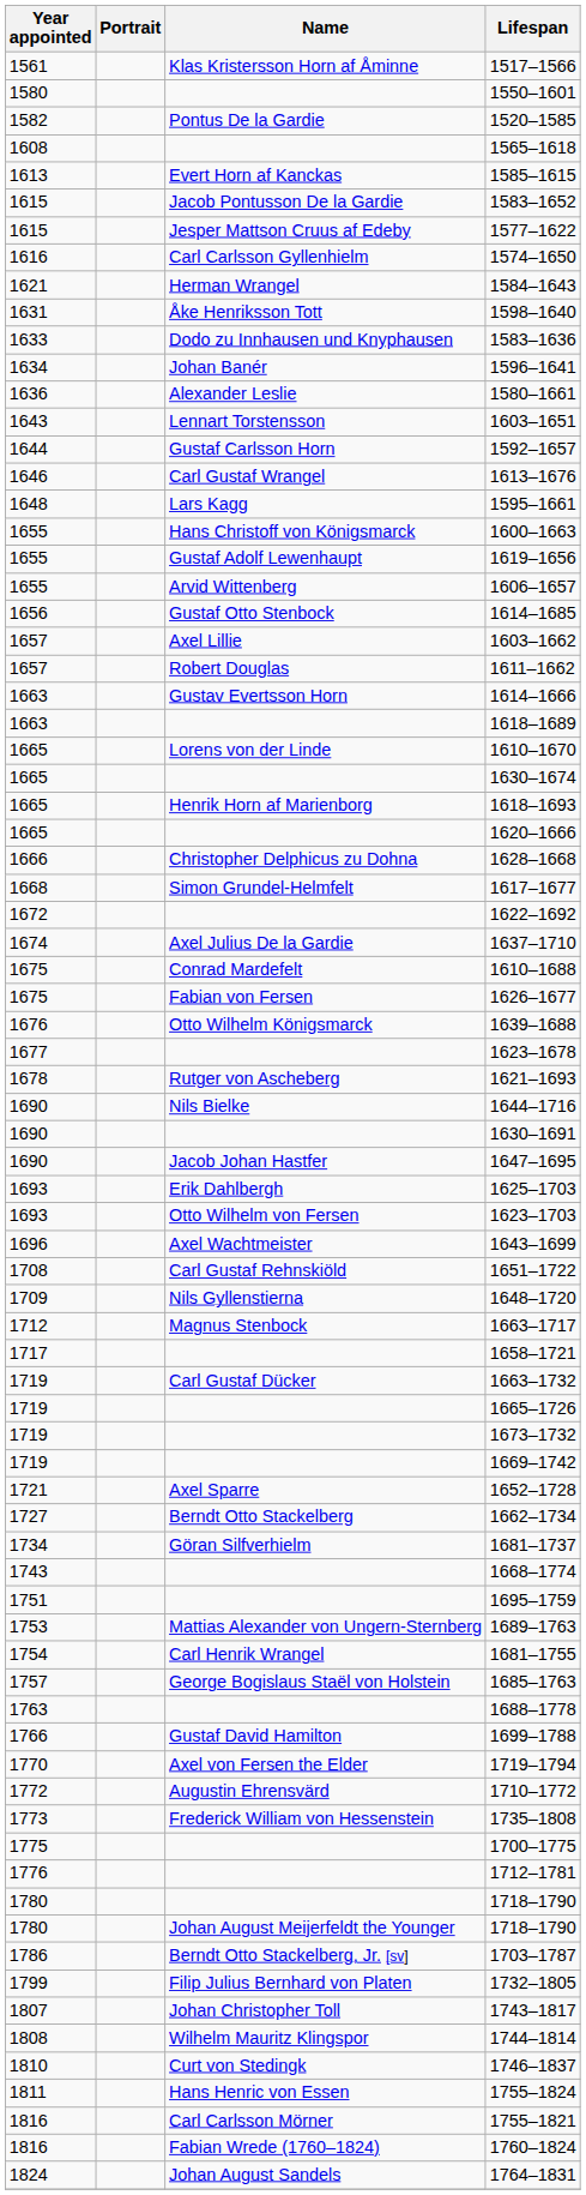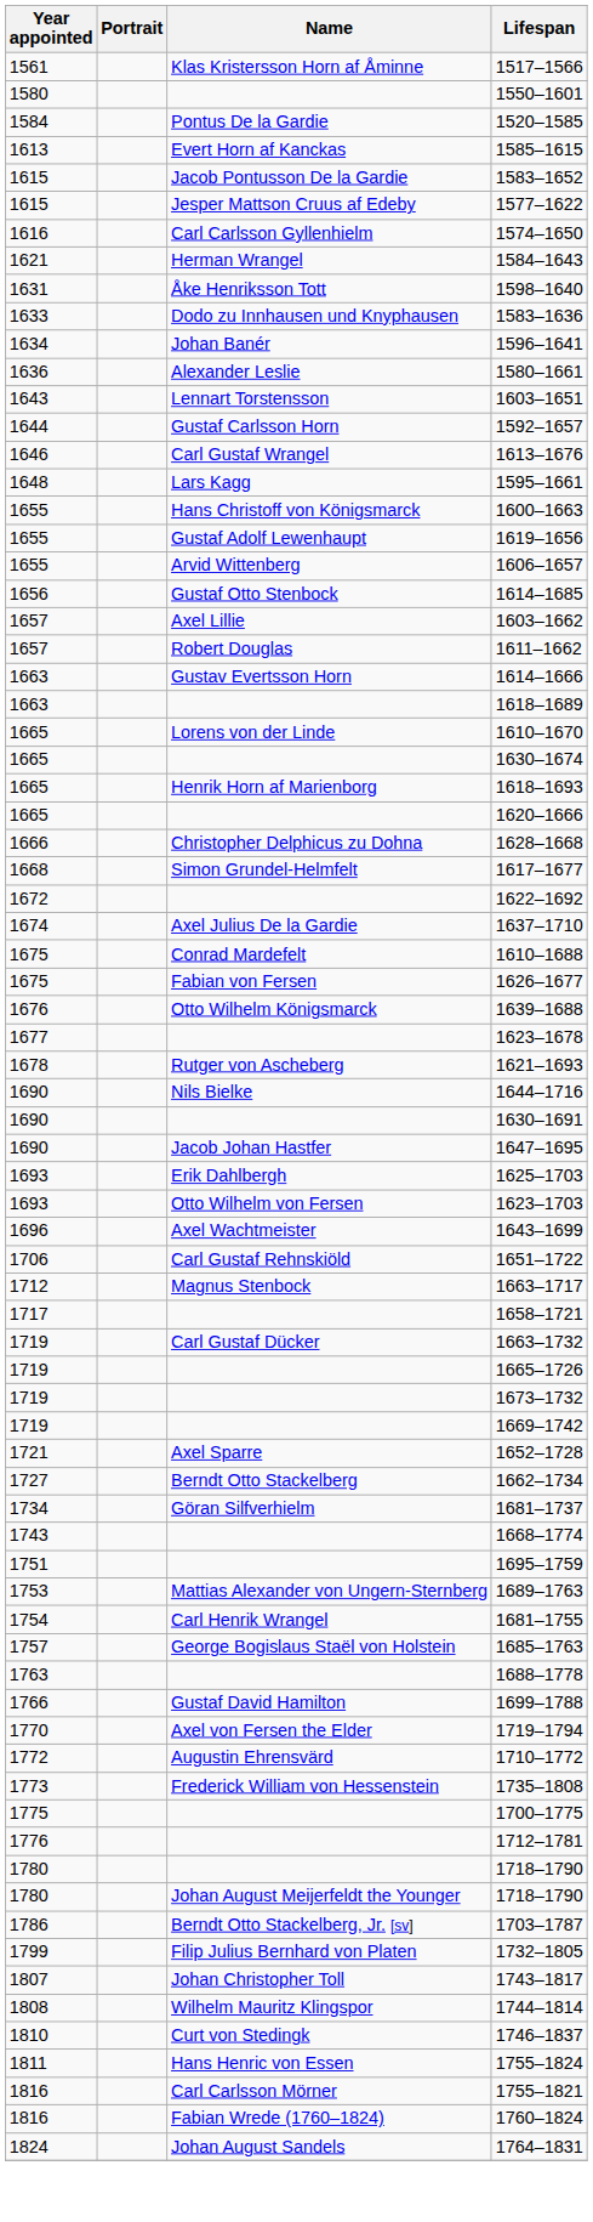 <table class="wikitable sortable">
 <tr>
 <th>Year<br>appointed</th>
 <th class=unsortable>Portrait</th>
 <th>Name</th>
 <th>Lifespan</th>
 </tr>
 <tr>
 <td>1561</td>
 <td></td>
 <td><a href='#'>Klas Kristersson Horn af Åminne</a></td>
 <td>1517–1566</td>
 </tr>
 <tr>
 <td>1580</td>
 <td></td>
 <td></td>
 <td>1550–1601</td>
 </tr>
 <tr>
-<td>1582</td>
+<td>1584</td>
 <td></td>
 <td><a href='#'>Pontus De la Gardie</a></td>
 <td>1520–1585</td>
-</tr>
-<tr>
-<td>1608</td>
-<td></td>
-<td></td>
-<td>1565–1618</td>
 </tr>
 <tr>
 <td>1613</td>
 <td></td>
 <td><a href='#'>Evert Horn af Kanckas</a></td>
 <td>1585–1615</td>
 </tr>
 <tr>
 <td>1615</td>
 <td></td>
 <td><a href='#'>Jacob Pontusson De la Gardie</a></td>
 <td>1583–1652</td>
 </tr>
 <tr>
 <td>1615</td>
 <td></td>
 <td><a href='#'>Jesper Mattson Cruus af Edeby</a></td>
 <td>1577–1622</td>
 </tr>
 <tr>
 <td>1616</td>
 <td></td>
 <td><a href='#'>Carl Carlsson Gyllenhielm</a></td>
 <td>1574–1650</td>
 </tr>
 <tr>
 <td>1621</td>
 <td></td>
 <td><a href='#'>Herman Wrangel</a></td>
 <td>1584–1643</td>
 </tr>
 <tr>
 <td>1631</td>
 <td></td>
 <td><a href='#'>Åke Henriksson Tott</a></td>
 <td>1598–1640</td>
 </tr>
 <tr>
 <td>1633</td>
 <td></td>
 <td><a href='#'>Dodo zu Innhausen und Knyphausen</a></td>
 <td>1583–1636</td>
 </tr>
 <tr>
 <td>1634</td>
 <td></td>
 <td><a href='#'>Johan Banér</a></td>
 <td>1596–1641</td>
 </tr>
 <tr>
 <td>1636</td>
 <td></td>
 <td><a href='#'>Alexander Leslie</a></td>
 <td>1580–1661</td>
 </tr>
 <tr>
 <td>1643</td>
 <td></td>
 <td><a href='#'>Lennart Torstensson</a></td>
 <td>1603–1651</td>
 </tr>
 <tr>
 <td>1644</td>
 <td></td>
 <td><a href='#'>Gustaf Carlsson Horn</a></td>
 <td>1592–1657</td>
 </tr>
 <tr>
 <td>1646</td>
 <td></td>
 <td><a href='#'>Carl Gustaf Wrangel</a></td>
 <td>1613–1676</td>
 </tr>
 <tr>
 <td>1648</td>
 <td></td>
 <td><a href='#'>Lars Kagg</a></td>
 <td>1595–1661</td>
 </tr>
 <tr>
 <td>1655</td>
 <td></td>
 <td><a href='#'>Hans Christoff von Königsmarck</a></td>
 <td>1600–1663</td>
 </tr>
 <tr>
 <td>1655</td>
 <td></td>
 <td><a href='#'>Gustaf Adolf Lewenhaupt</a></td>
 <td>1619–1656</td>
 </tr>
 <tr>
 <td>1655</td>
 <td></td>
 <td><a href='#'>Arvid Wittenberg</a></td>
 <td>1606–1657</td>
 </tr>
 <tr>
 <td>1656</td>
 <td></td>
 <td><a href='#'>Gustaf Otto Stenbock</a></td>
 <td>1614–1685</td>
 </tr>
 <tr>
 <td>1657</td>
 <td></td>
 <td><a href='#'>Axel Lillie</a></td>
 <td>1603–1662</td>
 </tr>
 <tr>
 <td>1657</td>
 <td></td>
 <td><a href='#'>Robert Douglas</a></td>
 <td>1611–1662</td>
 </tr>
 <tr>
 <td>1663</td>
 <td></td>
 <td><a href='#'>Gustav Evertsson Horn</a></td>
 <td>1614–1666</td>
 </tr>
 <tr>
 <td>1663</td>
 <td></td>
 <td></td>
 <td>1618–1689</td>
 </tr>
 <tr>
 <td>1665</td>
 <td></td>
 <td><a href='#'>Lorens von der Linde</a></td>
 <td>1610–1670</td>
 </tr>
 <tr>
 <td>1665</td>
 <td></td>
 <td></td>
 <td>1630–1674</td>
 </tr>
 <tr>
 <td>1665</td>
 <td></td>
 <td><a href='#'>Henrik Horn af Marienborg</a></td>
 <td>1618–1693</td>
 </tr>
 <tr>
 <td>1665</td>
 <td></td>
 <td></td>
 <td>1620–1666</td>
 </tr>
 <tr>
 <td>1666</td>
 <td></td>
 <td><a href='#'>Christopher Delphicus zu Dohna</a></td>
 <td>1628–1668</td>
 </tr>
 <tr>
 <td>1668</td>
 <td></td>
 <td><a href='#'>Simon Grundel-Helmfelt</a></td>
 <td>1617–1677</td>
 </tr>
 <tr>
 <td>1672</td>
 <td></td>
 <td></td>
 <td>1622–1692</td>
 </tr>
 <tr>
 <td>1674</td>
 <td></td>
 <td><a href='#'>Axel Julius De la Gardie</a></td>
 <td>1637–1710</td>
 </tr>
 <tr>
 <td>1675</td>
 <td></td>
 <td><a href='#'>Conrad Mardefelt</a></td>
 <td>1610–1688</td>
 </tr>
 <tr>
 <td>1675</td>
 <td></td>
 <td><a href='#'>Fabian von Fersen</a></td>
 <td>1626–1677</td>
 </tr>
 <tr>
 <td>1676</td>
 <td></td>
 <td><a href='#'>Otto Wilhelm Königsmarck</a></td>
 <td>1639–1688</td>
 </tr>
 <tr>
 <td>1677</td>
 <td></td>
 <td></td>
 <td>1623–1678</td>
 </tr>
 <tr>
 <td>1678</td>
 <td></td>
 <td><a href='#'>Rutger von Ascheberg</a></td>
 <td>1621–1693</td>
 </tr>
 <tr>
 <td>1690</td>
 <td></td>
 <td><a href='#'>Nils Bielke</a></td>
 <td>1644–1716</td>
 </tr>
 <tr>
 <td>1690</td>
 <td></td>
 <td></td>
 <td>1630–1691</td>
 </tr>
 <tr>
 <td>1690</td>
 <td></td>
 <td><a href='#'>Jacob Johan Hastfer</a></td>
 <td>1647–1695</td>
 </tr>
 <tr>
 <td>1693</td>
 <td></td>
 <td><a href='#'>Erik Dahlbergh</a></td>
 <td>1625–1703</td>
 </tr>
 <tr>
 <td>1693</td>
 <td></td>
 <td><a href='#'>Otto Wilhelm von Fersen</a></td>
 <td>1623–1703</td>
 </tr>
 <tr>
 <td>1696</td>
 <td></td>
 <td><a href='#'>Axel Wachtmeister</a></td>
 <td>1643–1699</td>
 </tr>
 <tr>
-<td>1708</td>
+<td>1706</td>
 <td></td>
 <td><a href='#'>Carl Gustaf Rehnskiöld</a></td>
 <td>1651–1722</td>
-</tr>
-<tr>
-<td>1709</td>
-<td></td>
-<td><a href='#'>Nils Gyllenstierna</a></td>
-<td>1648–1720</td>
 </tr>
 <tr>
 <td>1712</td>
 <td></td>
 <td><a href='#'>Magnus Stenbock</a></td>
 <td>1663–1717</td>
 </tr>
 <tr>
 <td>1717</td>
 <td></td>
 <td></td>
 <td>1658–1721</td>
 </tr>
 <tr>
 <td>1719</td>
 <td></td>
 <td><a href='#'>Carl Gustaf Dücker</a></td>
 <td>1663–1732</td>
 </tr>
 <tr>
 <td>1719</td>
 <td></td>
 <td></td>
 <td>1665–1726</td>
 </tr>
 <tr>
 <td>1719</td>
 <td></td>
 <td></td>
 <td>1673–1732</td>
 </tr>
 <tr>
 <td>1719</td>
 <td></td>
 <td></td>
 <td>1669–1742</td>
 </tr>
 <tr>
 <td>1721</td>
 <td></td>
 <td><a href='#'>Axel Sparre</a></td>
 <td>1652–1728</td>
 </tr>
 <tr>
 <td>1727</td>
 <td></td>
 <td><a href='#'>Berndt Otto Stackelberg</a></td>
 <td>1662–1734</td>
 </tr>
 <tr>
 <td>1734</td>
 <td></td>
 <td><a href='#'>Göran Silfverhielm</a></td>
 <td>1681–1737</td>
 </tr>
 <tr>
 <td>1743</td>
 <td></td>
 <td></td>
 <td>1668–1774</td>
 </tr>
 <tr>
 <td>1751</td>
 <td></td>
 <td></td>
 <td>1695–1759</td>
 </tr>
 <tr>
 <td>1753</td>
 <td></td>
 <td><a href='#'>Mattias Alexander von Ungern-Sternberg</a></td>
 <td>1689–1763</td>
 </tr>
 <tr>
 <td>1754</td>
 <td></td>
 <td><a href='#'>Carl Henrik Wrangel</a></td>
 <td>1681–1755</td>
 </tr>
 <tr>
 <td>1757</td>
 <td></td>
 <td><a href='#'>George Bogislaus Staël von Holstein</a></td>
 <td>1685–1763</td>
 </tr>
 <tr>
 <td>1763</td>
 <td></td>
 <td></td>
 <td>1688–1778</td>
 </tr>
 <tr>
 <td>1766</td>
 <td></td>
 <td><a href='#'>Gustaf David Hamilton</a></td>
 <td>1699–1788</td>
 </tr>
 <tr>
 <td>1770</td>
 <td></td>
 <td><a href='#'>Axel von Fersen the Elder</a></td>
 <td>1719–1794</td>
 </tr>
 <tr>
 <td>1772</td>
 <td></td>
 <td><a href='#'>Augustin Ehrensvärd</a></td>
 <td>1710–1772</td>
 </tr>
 <tr>
 <td>1773</td>
 <td></td>
 <td><a href='#'>Frederick William von Hessenstein</a></td>
 <td>1735–1808</td>
 </tr>
 <tr>
 <td>1775</td>
 <td></td>
 <td></td>
 <td>1700–1775</td>
 </tr>
 <tr>
 <td>1776</td>
 <td></td>
 <td></td>
 <td>1712–1781</td>
 </tr>
 <tr>
 <td>1780</td>
 <td></td>
 <td></td>
 <td>1718–1790</td>
 </tr>
 <tr>
 <td>1780</td>
 <td></td>
 <td><a href='#'>Johan August Meijerfeldt the Younger</a></td>
 <td>1718–1790</td>
 </tr>
 <tr>
 <td>1786</td>
 <td></td>
 <td><a href='#'>Berndt Otto Stackelberg, Jr.</a> <small><a href='#'>[sv</a>]</small></td>
 <td>1703–1787</td>
 </tr>
 <tr>
 <td>1799</td>
 <td></td>
 <td><a href='#'>Filip Julius Bernhard von Platen</a></td>
 <td>1732–1805</td>
 </tr>
 <tr>
 <td>1807</td>
 <td></td>
 <td><a href='#'>Johan Christopher Toll</a></td>
 <td>1743–1817</td>
 </tr>
 <tr>
 <td>1808</td>
 <td></td>
 <td><a href='#'>Wilhelm Mauritz Klingspor</a></td>
 <td>1744–1814</td>
 </tr>
 <tr>
 <td>1810</td>
 <td></td>
 <td><a href='#'>Curt von Stedingk</a></td>
 <td>1746–1837</td>
 </tr>
 <tr>
 <td>1811</td>
 <td></td>
 <td><a href='#'>Hans Henric von Essen</a></td>
 <td>1755–1824</td>
 </tr>
 <tr>
 <td>1816</td>
 <td></td>
 <td><a href='#'>Carl Carlsson Mörner</a></td>
 <td>1755–1821</td>
 </tr>
 <tr>
 <td>1816</td>
 <td></td>
 <td><a href='#'>Fabian Wrede (1760–1824)</a></td>
 <td>1760–1824</td>
 </tr>
 <tr>
 <td>1824</td>
 <td></td>
 <td><a href='#'>Johan August Sandels</a></td>
 <td>1764–1831</td>
 </tr>
 <tr>
 </tr>
 </table>
